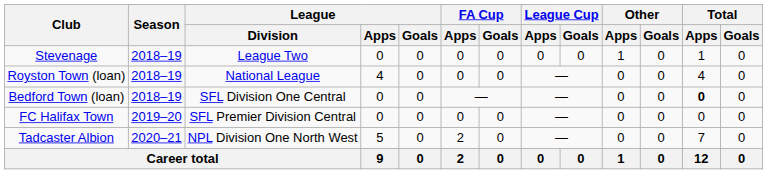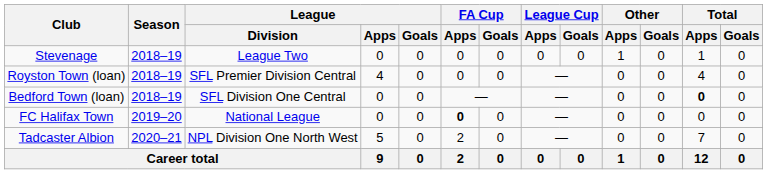 <table class="wikitable" style="text-align: center">
 <tr>
 <th rowspan="2">Club</th>
 <th rowspan="2">Season</th>
 <th colspan="3">League</th>
 <th colspan="2"><a href='#'>FA Cup</a></th>
 <th colspan="2"><a href='#'>League Cup</a></th>
 <th colspan="2">Other</th>
 <th colspan="2">Total</th>
 </tr>
 <tr>
 <th>Division</th>
 <th>Apps</th>
 <th>Goals</th>
 <th>Apps</th>
 <th>Goals</th>
 <th>Apps</th>
 <th>Goals</th>
 <th>Apps</th>
 <th>Goals</th>
 <th>Apps</th>
 <th>Goals</th>
 </tr>
 <tr>
 <td rowspan="1"><a href='#'>Stevenage</a></td>
 <td><a href='#'>2018–19</a></td>
 <td><a href='#'>League Two</a></td>
 <td>0</td>
 <td>0</td>
 <td>0</td>
 <td>0</td>
 <td>0</td>
 <td>0</td>
 <td>1</td>
 <td>0</td>
 <td>1</td>
 <td>0</td>
 </tr>
 <tr>
 <td rowspan="1"><a href='#'>Royston Town</a> (loan)</td>
 <td><a href='#'>2018–19</a></td>
-<td><a href='#'>National League</a></td>
+<td><a href='#'>SFL</a> Premier Division Central</td>
 <td>4</td>
 <td>0</td>
 <td>0</td>
 <td>0</td>
 <td colspan="2">—</td>
 <td>0</td>
 <td>0</td>
 <td>4</td>
 <td>0</td>
 </tr>
 <tr>
 <td rowspan="1"><a href='#'>Bedford Town</a> (loan)</td>
 <td><a href='#'>2018–19</a></td>
 <td><a href='#'>SFL</a> Division One Central</td>
 <td>0</td>
 <td>0</td>
 <td colspan="2">—</td>
 <td colspan="2">—</td>
 <td>0</td>
 <td>0</td>
 <td><strong>0</strong></td>
 <td>0</td>
 </tr>
 <tr>
 <td rowspan="1"><a href='#'>FC Halifax Town</a></td>
 <td><a href='#'>2019–20</a></td>
-<td><a href='#'>SFL</a> Premier Division Central</td>
+<td><a href='#'>National League</a></td>
 <td>0</td>
 <td>0</td>
-<td>0</td>
+<td><strong>0</strong></td>
 <td>0</td>
 <td colspan="2">—</td>
 <td>0</td>
 <td>0</td>
 <td>0</td>
 <td>0</td>
 </tr>
 <tr>
 <td rowspan="1"><a href='#'>Tadcaster Albion</a></td>
 <td><a href='#'>2020–21</a></td>
 <td><a href='#'>NPL</a> Division One North West</td>
 <td>5</td>
 <td>0</td>
 <td>2</td>
 <td>0</td>
 <td colspan="2">—</td>
 <td>0</td>
 <td>0</td>
 <td>7</td>
 <td>0</td>
 </tr>
 <tr>
 <th colspan=3>Career total</th>
 <th>9</th>
 <th>0</th>
 <th>2</th>
 <th>0</th>
 <th>0</th>
 <th>0</th>
 <th>1</th>
 <th>0</th>
 <th>12</th>
 <th>0</th>
 </tr>
 </table>
